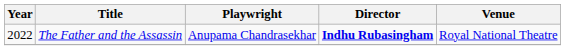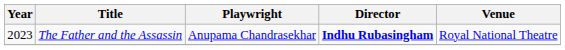 <table class="wikitable sortable">
 <tr>
 <th>Year</th>
 <th>Title</th>
 <th>Playwright</th>
 <th>Director</th>
 <th>Venue</th>
 </tr>
 <tr>
-<td>2022</td>
+<td>2023</td>
 <td><em><a href='#'>The Father and the Assassin</a></em></td>
 <td><a href='#'>Anupama Chandrasekhar</a></td>
 <td><strong><a href='#'>Indhu Rubasingham</a></strong></td>
 <td><a href='#'>Royal National Theatre</a></td>
 </tr>
 <tr>
 </tr>
 </table>
